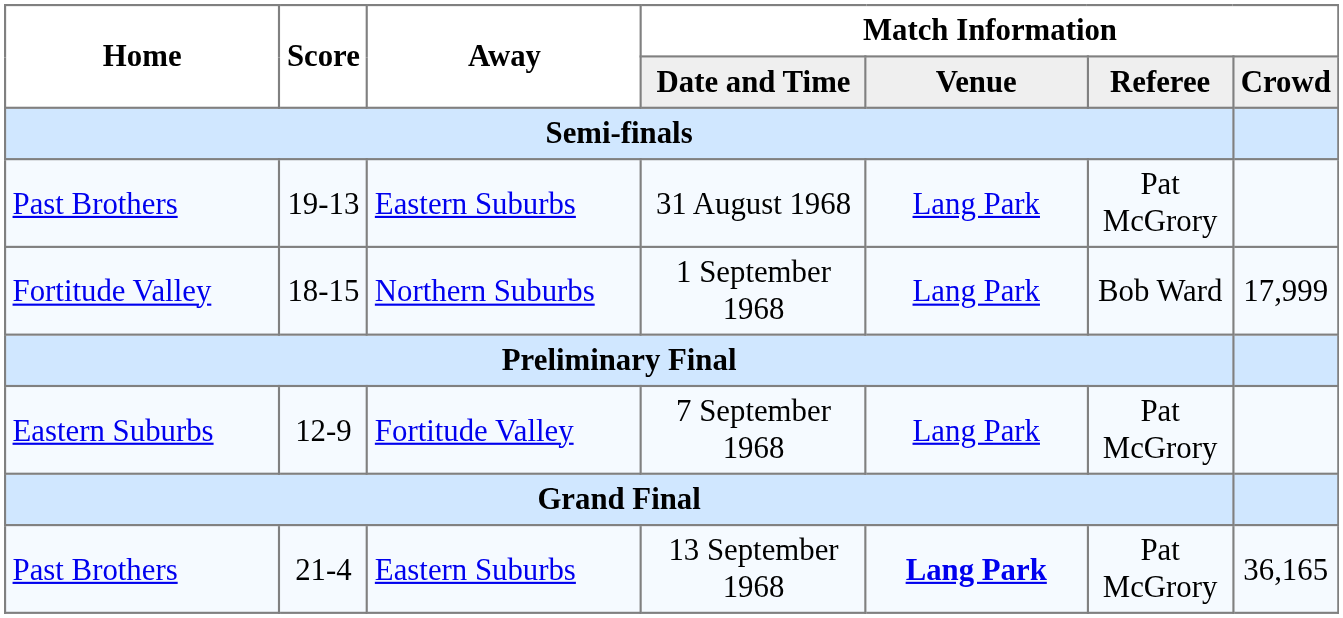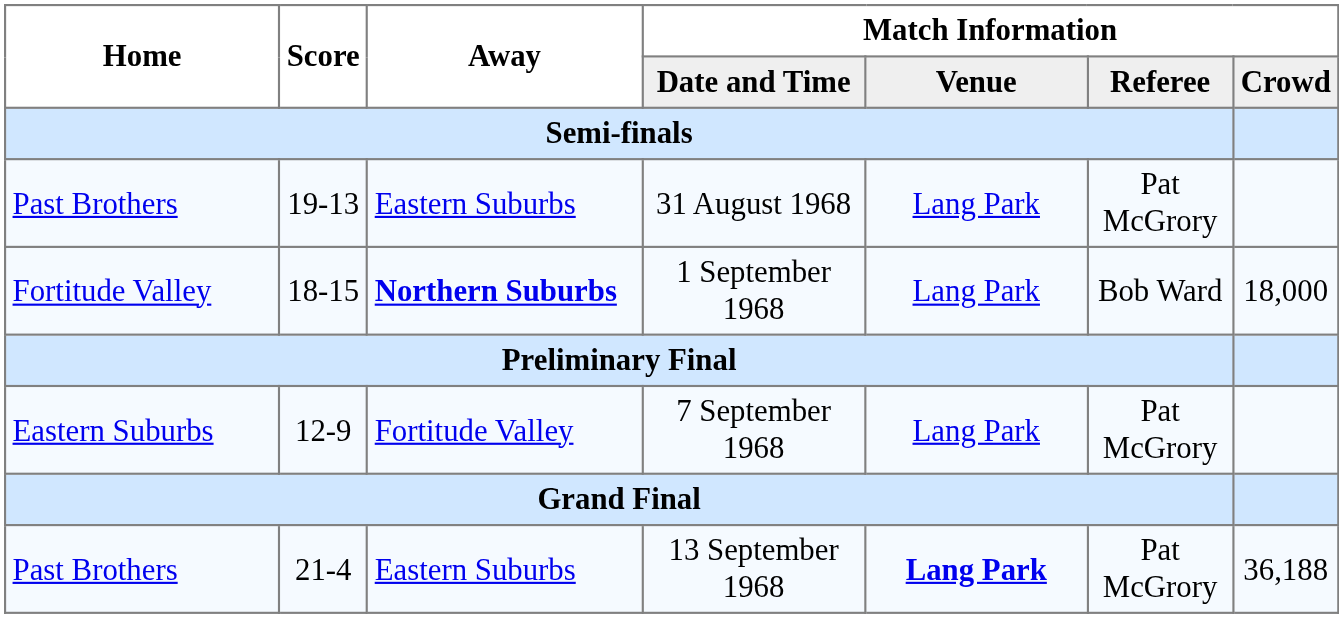 <table width="100%" cellspacing="0" cellpadding="3" border="1" style="border-collapse:collapse; font-size:90%; text-align:center;">
 <tr>
 <th rowspan="2" width="21%">Home</th>
 <th rowspan="2" width="6%">Score</th>
 <th rowspan="2" width="21%">Away</th>
 <th colspan="5">Match Information</th>
 </tr>
 <tr bgcolor="#EFEFEF">
 <th width="17%">Date and Time</th>
 <th width="17%">Venue</th>
 <th width="11%">Referee</th>
 <th>Crowd</th>
 </tr>
 <tr bgcolor="#D0E7FF">
 <td colspan="6"><strong>Semi-finals</strong></td>
 <td></td>
 </tr>
 <tr bgcolor="#F5FAFF">
 <td align="left"> <a href='#'>Past Brothers</a></td>
 <td>19-13</td>
 <td align="left"> <a href='#'>Eastern Suburbs</a></td>
 <td>31 August 1968</td>
 <td><a href='#'>Lang Park</a></td>
 <td>Pat McGrory</td>
 <td></td>
 </tr>
 <tr bgcolor="#F5FAFF">
 <td align="left"> <a href='#'>Fortitude Valley</a></td>
 <td>18-15</td>
-<td align="left"> <a href='#'>Northern Suburbs</a></td>
+<td align="left"><strong> <a href='#'>Northern Suburbs</a></strong></td>
 <td>1 September 1968</td>
 <td><a href='#'>Lang Park</a></td>
 <td>Bob Ward</td>
-<td>17,999</td>
+<td>18,000</td>
 </tr>
 <tr bgcolor="#D0E7FF">
 <td colspan="6"><strong>Preliminary Final</strong></td>
 <td></td>
 </tr>
 <tr bgcolor="#F5FAFF">
 <td align="left"> <a href='#'>Eastern Suburbs</a></td>
 <td>12-9</td>
 <td align="left"> <a href='#'>Fortitude Valley</a></td>
 <td>7 September 1968</td>
 <td><a href='#'>Lang Park</a></td>
 <td>Pat McGrory</td>
 <td></td>
 </tr>
 <tr bgcolor="#D0E7FF">
 <td colspan="6"><strong>Grand Final</strong></td>
 <td></td>
 </tr>
 <tr bgcolor="#F5FAFF">
 <td align="left"> <a href='#'>Past Brothers</a></td>
 <td>21-4</td>
 <td align="left"> <a href='#'>Eastern Suburbs</a></td>
 <td>13 September 1968</td>
 <td><strong><a href='#'>Lang Park</a></strong></td>
 <td>Pat McGrory</td>
-<td>36,165</td>
+<td>36,188</td>
 </tr>
 </table>
